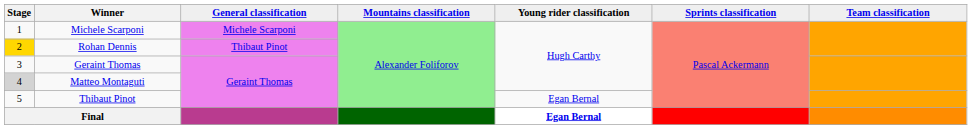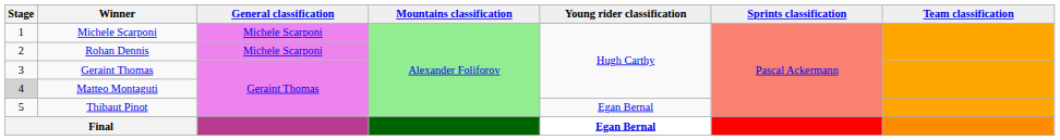 <table class="wikitable" style="text-align: center; font-size:smaller;">
 <tr>
 <th style="width:1%;">Stage</th>
 <th style="width:14%;">Winner</th>
 <th style="background:#efefef; width:15%;"><a href='#'>General classification</a><br></th>
 <th style="background:#efefef; width:15%;"><a href='#'>Mountains classification</a><br></th>
 <th style="background:#efefef; width:15%;">Young rider classification<br></th>
 <th style="background:#efefef; width:15%;"><a href='#'>Sprints classification</a><br></th>
 <th style="background:#efefef; width:15%;"><a href='#'>Team classification</a></th>
 </tr>
 <tr>
 <td>1</td>
 <td><a href='#'>Michele Scarponi</a></td>
 <td style="background-color:violet;"><a href='#'>Michele Scarponi</a></td>
 <td style="background-color:lightgreen;" rowspan=5><a href='#'>Alexander Foliforov</a></td>
 <td style="background-color:offwhite;" rowspan=4><a href='#'>Hugh Carthy</a></td>
 <td style="background-color:salmon;" rowspan=5><a href='#'>Pascal Ackermann</a></td>
 <td style="background:orange;" rowspan=2></td>
 </tr>
 <tr>
-<td style="background: gold;">2</td>
+<td>2</td>
 <td><a href='#'>Rohan Dennis</a></td>
-<td style="background-color:violet;"><a href='#'>Thibaut Pinot</a></td>
+<td style="background-color:violet;"><a href='#'>Michele Scarponi</a></td>
 </tr>
 <tr>
 <td>3</td>
 <td><a href='#'>Geraint Thomas</a></td>
 <td style="background-color:violet;" rowspan=3><a href='#'>Geraint Thomas</a></td>
 <td style="background:orange;" rowspan=2></td>
 </tr>
 <tr>
 <td style="background: lightgrey;">4</td>
 <td><a href='#'>Matteo Montaguti</a></td>
 </tr>
 <tr>
 <td>5</td>
 <td><a href='#'>Thibaut Pinot</a></td>
 <td style="background-color:offwhite;"><a href='#'>Egan Bernal</a></td>
 <td style="background:orange;"></td>
 </tr>
 <tr>
 <th colspan="2">Final</th>
 <th style="background-color:#B93B8F;"></th>
 <th style="background-color:darkgreen;"></th>
 <th style="background-color:white;"><a href='#'>Egan Bernal</a></th>
 <th style="background-color:red;"></th>
 <th style="background:darkorange;"></th>
 </tr>
 </table>
